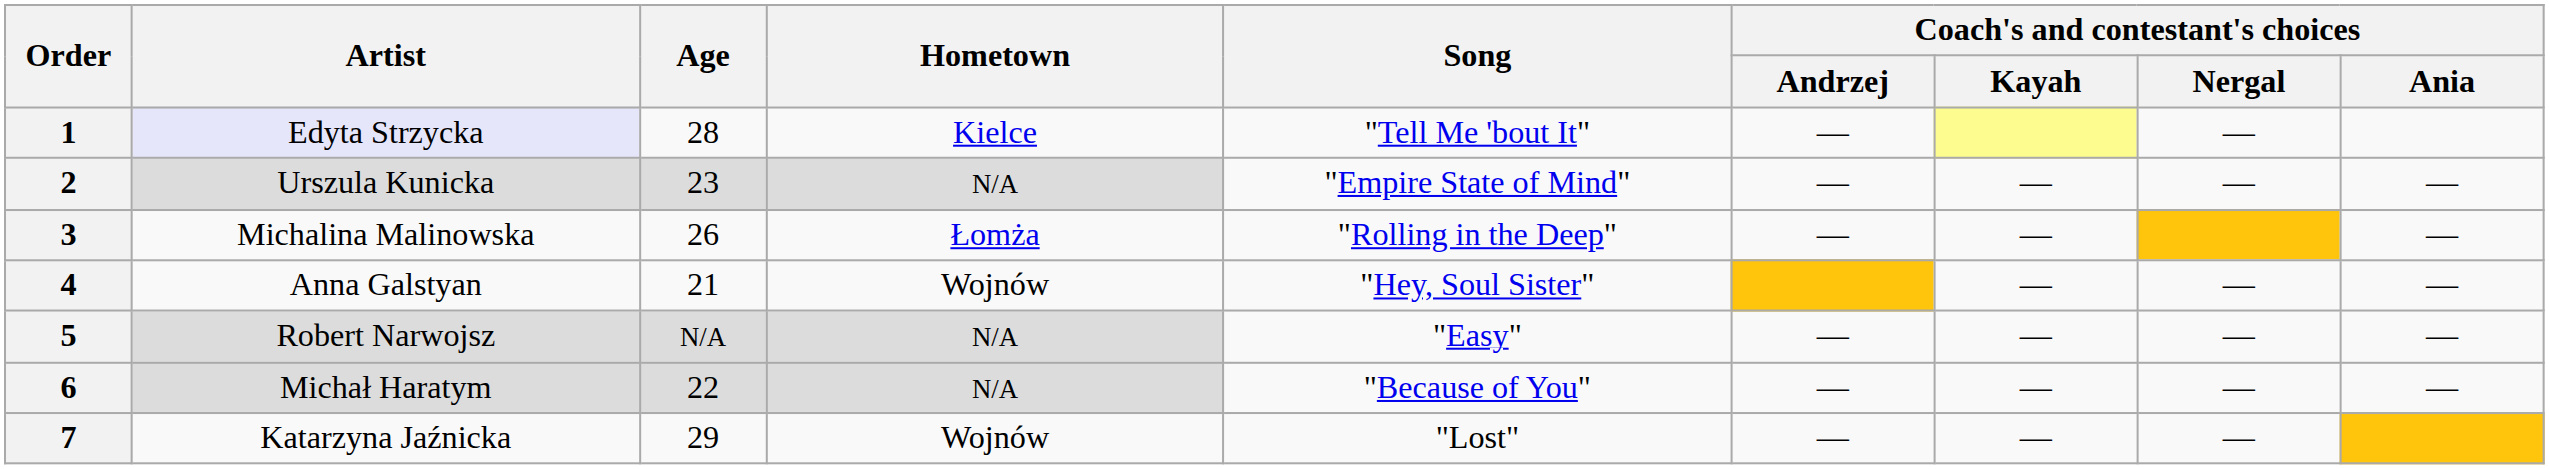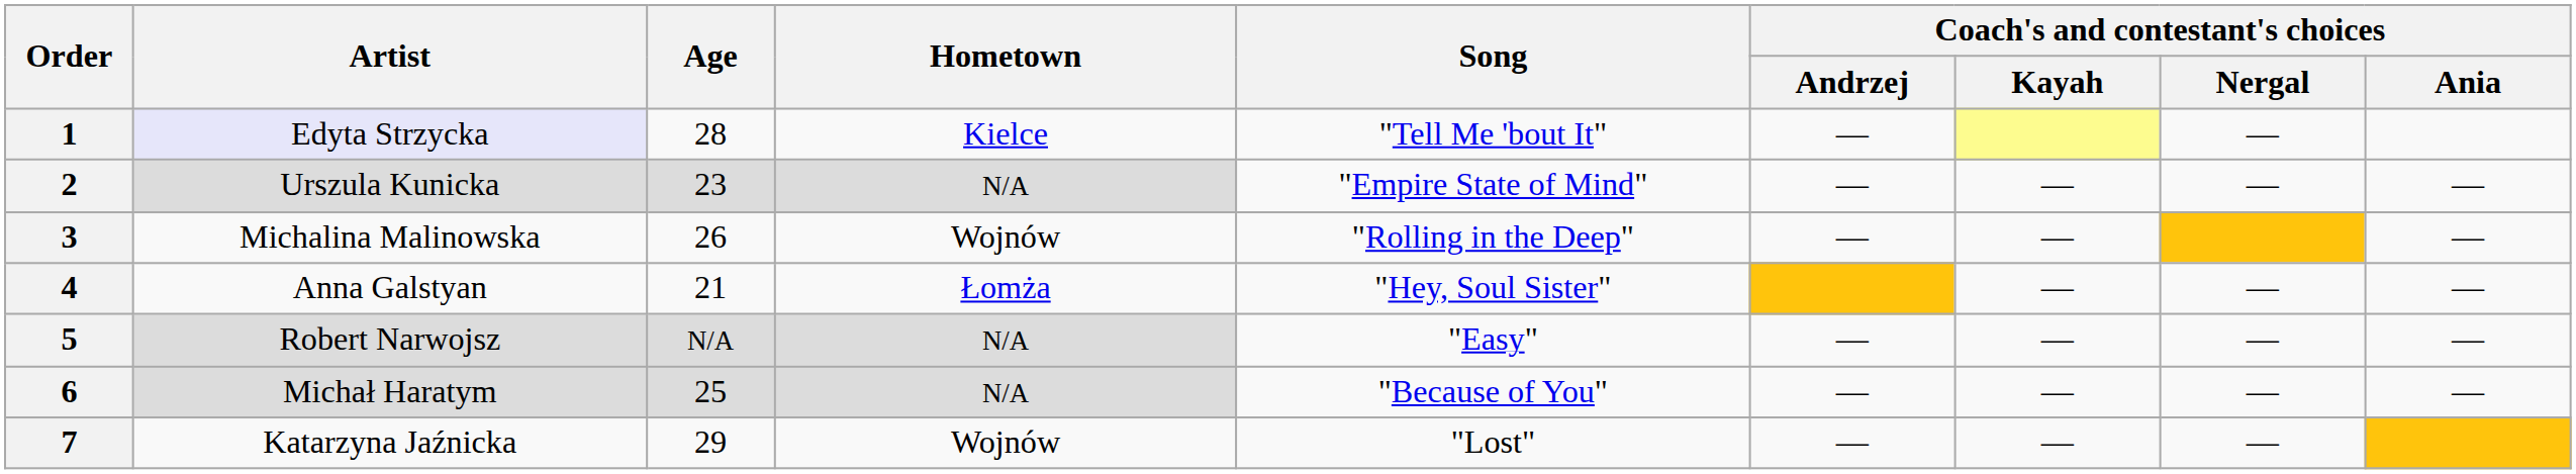 <table class="wikitable" style="text-align:center; width:100%;">
 <tr>
 <th scope="col" rowspan="2" style="width:05%;">Order</th>
 <th scope="col" rowspan="2" style="width:20%;">Artist</th>
 <th scope="col" rowspan="2" style="width:05%;">Age</th>
 <th scope="col" rowspan="2" style="width:18%;">Hometown</th>
 <th scope="col" rowspan="2" style="width:20%;">Song</th>
 <th scope="col" colspan="4" style="width:32%;">Coach's and contestant's choices</th>
 </tr>
 <tr>
 <th style="width:08%;">Andrzej</th>
 <th style="width:08%;">Kayah</th>
 <th style="width:08%;">Nergal</th>
 <th style="width:08%;">Ania</th>
 </tr>
 <tr>
 <th>1</th>
 <td style="background: lavender;">Edyta Strzycka</td>
 <td>28</td>
 <td><a href='#'>Kielce</a></td>
 <td>"<a href='#'>Tell Me 'bout It</a>"</td>
 <td>—</td>
 <td style="background:#fdfc8f;"><strong></strong></td>
 <td>—</td>
 <td><strong></strong></td>
 </tr>
 <tr>
 <th>2</th>
 <td style="background:#DCDCDC;">Urszula Kunicka</td>
 <td style="background:#DCDCDC;">23</td>
 <td style="background:#DCDCDC;"><small>N/A</small></td>
 <td>"<a href='#'>Empire State of Mind</a>"</td>
 <td>—</td>
 <td>—</td>
 <td>—</td>
 <td>—</td>
 </tr>
 <tr>
 <th>3</th>
 <td>Michalina Malinowska</td>
 <td>26</td>
-<td><a href='#'>Łomża</a></td>
+<td>Wojnów</td>
 <td>"<a href='#'>Rolling in the Deep</a>"</td>
 <td>—</td>
 <td>—</td>
 <td style="background:#ffc40c;"><strong></strong></td>
 <td>—</td>
 </tr>
 <tr>
 <th>4</th>
 <td>Anna Galstyan</td>
 <td>21</td>
-<td>Wojnów</td>
+<td><a href='#'>Łomża</a></td>
 <td>"<a href='#'>Hey, Soul Sister</a>"</td>
 <td style="background:#ffc40c;"><strong></strong></td>
 <td>—</td>
 <td>—</td>
 <td>—</td>
 </tr>
 <tr>
 <th>5</th>
 <td style="background:#DCDCDC;">Robert Narwojsz</td>
 <td style="background:#DCDCDC;"><small>N/A</small></td>
 <td style="background:#DCDCDC;"><small>N/A</small></td>
 <td>"<a href='#'>Easy</a>"</td>
 <td>—</td>
 <td>—</td>
 <td>—</td>
 <td>—</td>
 </tr>
 <tr>
 <th>6</th>
 <td style="background:#DCDCDC;">Michał Haratym</td>
-<td style="background:#DCDCDC;">22</td>
+<td style="background:#DCDCDC;">25</td>
 <td style="background:#DCDCDC;"><small>N/A</small></td>
 <td>"<a href='#'>Because of You</a>"</td>
 <td>—</td>
 <td>—</td>
 <td>—</td>
 <td>—</td>
 </tr>
 <tr>
 <th>7</th>
 <td>Katarzyna Jaźnicka</td>
 <td>29</td>
 <td>Wojnów</td>
 <td>"Lost"</td>
 <td>—</td>
 <td>—</td>
 <td>—</td>
 <td style="background:#ffc40c;"><strong></strong></td>
 </tr>
 </table>
